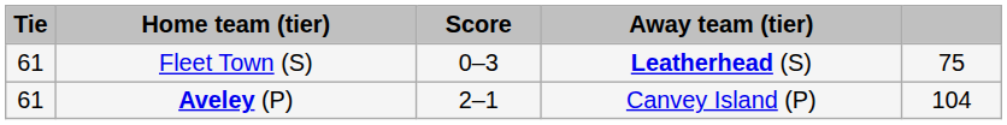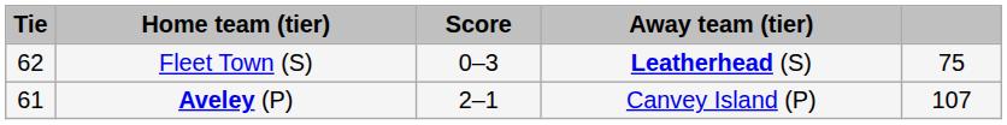 <table class="wikitable" style="width: 600px; background:WhiteSmoke; text-align:center; font-size:90%">
 <tr>
 <td scope="col" style="width:  5.00%; background:silver;"><strong>Tie</strong></td>
 <td scope="col" style="width: 36.25%; background:silver;"><strong>Home team (tier)</strong></td>
 <td scope="col" style="width: 12.50%; background:silver;"><strong>Score</strong></td>
 <td scope="col" style="width: 36.25%; background:silver;"><strong>Away team (tier)</strong></td>
 <td scope="col" style="width: 10.00%; background:silver;"><strong></strong></td>
 </tr>
 <tr>
-<td>61</td>
+<td>62</td>
 <td><a href='#'>Fleet Town</a> (S)</td>
 <td>0–3</td>
 <td><strong><a href='#'>Leatherhead</a></strong> (S)</td>
 <td>75</td>
 </tr>
 <tr>
 <td>61</td>
 <td><strong><a href='#'>Aveley</a></strong> (P)</td>
 <td>2–1</td>
 <td><a href='#'>Canvey Island</a> (P)</td>
-<td>104</td>
+<td>107</td>
 </tr>
 </table>
